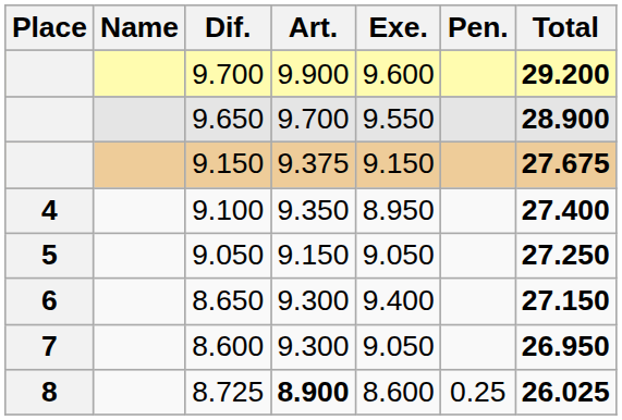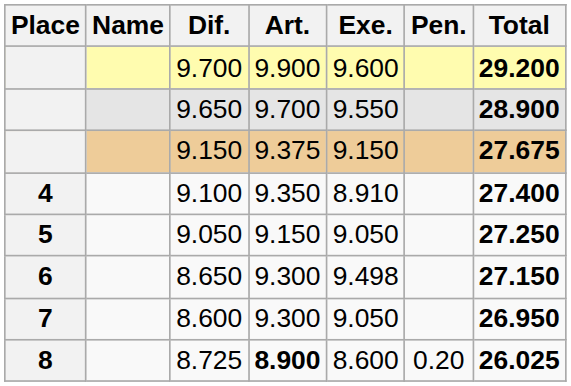 <table class="wikitable sortable" style="text-align:center">
 <tr>
 <th scope=col>Place</th>
 <th scope=col>Name</th>
 <th scope=col>Dif.</th>
 <th scope=col>Art.</th>
 <th scope=col>Exe.</th>
 <th scope=col>Pen.</th>
 <th scope=col>Total</th>
 </tr>
 <tr bgcolor=fffcaf>
 <th scope=row></th>
 <td align=left></td>
 <td>9.700</td>
 <td>9.900</td>
 <td>9.600</td>
 <td></td>
 <td><strong>29.200</strong></td>
 </tr>
 <tr bgcolor=e5e5e5>
 <th scope=row></th>
 <td align=left></td>
 <td>9.650</td>
 <td>9.700</td>
 <td>9.550</td>
 <td></td>
 <td><strong>28.900</strong></td>
 </tr>
 <tr bgcolor=eecc99>
 <th scope=row></th>
 <td align=left></td>
 <td>9.150</td>
 <td>9.375</td>
 <td>9.150</td>
 <td></td>
 <td><strong>27.675</strong></td>
 </tr>
 <tr>
 <th scope=row><strong>4</strong></th>
 <td align=left></td>
 <td>9.100</td>
 <td>9.350</td>
-<td>8.950</td>
+<td>8.910</td>
 <td></td>
 <td><strong>27.400</strong></td>
 </tr>
 <tr>
 <th scope=row><strong>5</strong></th>
 <td align=left></td>
 <td>9.050</td>
 <td>9.150</td>
 <td>9.050</td>
 <td></td>
 <td><strong>27.250</strong></td>
 </tr>
 <tr>
 <th scope=row><strong>6</strong></th>
 <td align=left></td>
 <td>8.650</td>
 <td>9.300</td>
-<td>9.400</td>
+<td>9.498</td>
 <td></td>
 <td><strong>27.150</strong></td>
 </tr>
 <tr>
 <th scope=row><strong>7</strong></th>
 <td align=left></td>
 <td>8.600</td>
 <td>9.300</td>
 <td>9.050</td>
 <td></td>
 <td><strong>26.950</strong></td>
 </tr>
 <tr>
 <th scope=row><strong>8</strong></th>
 <td align=left></td>
 <td>8.725</td>
 <td><strong>8.900</strong></td>
 <td>8.600</td>
-<td>0.25</td>
+<td>0.20</td>
 <td><strong>26.025</strong></td>
 </tr>
 </table>
